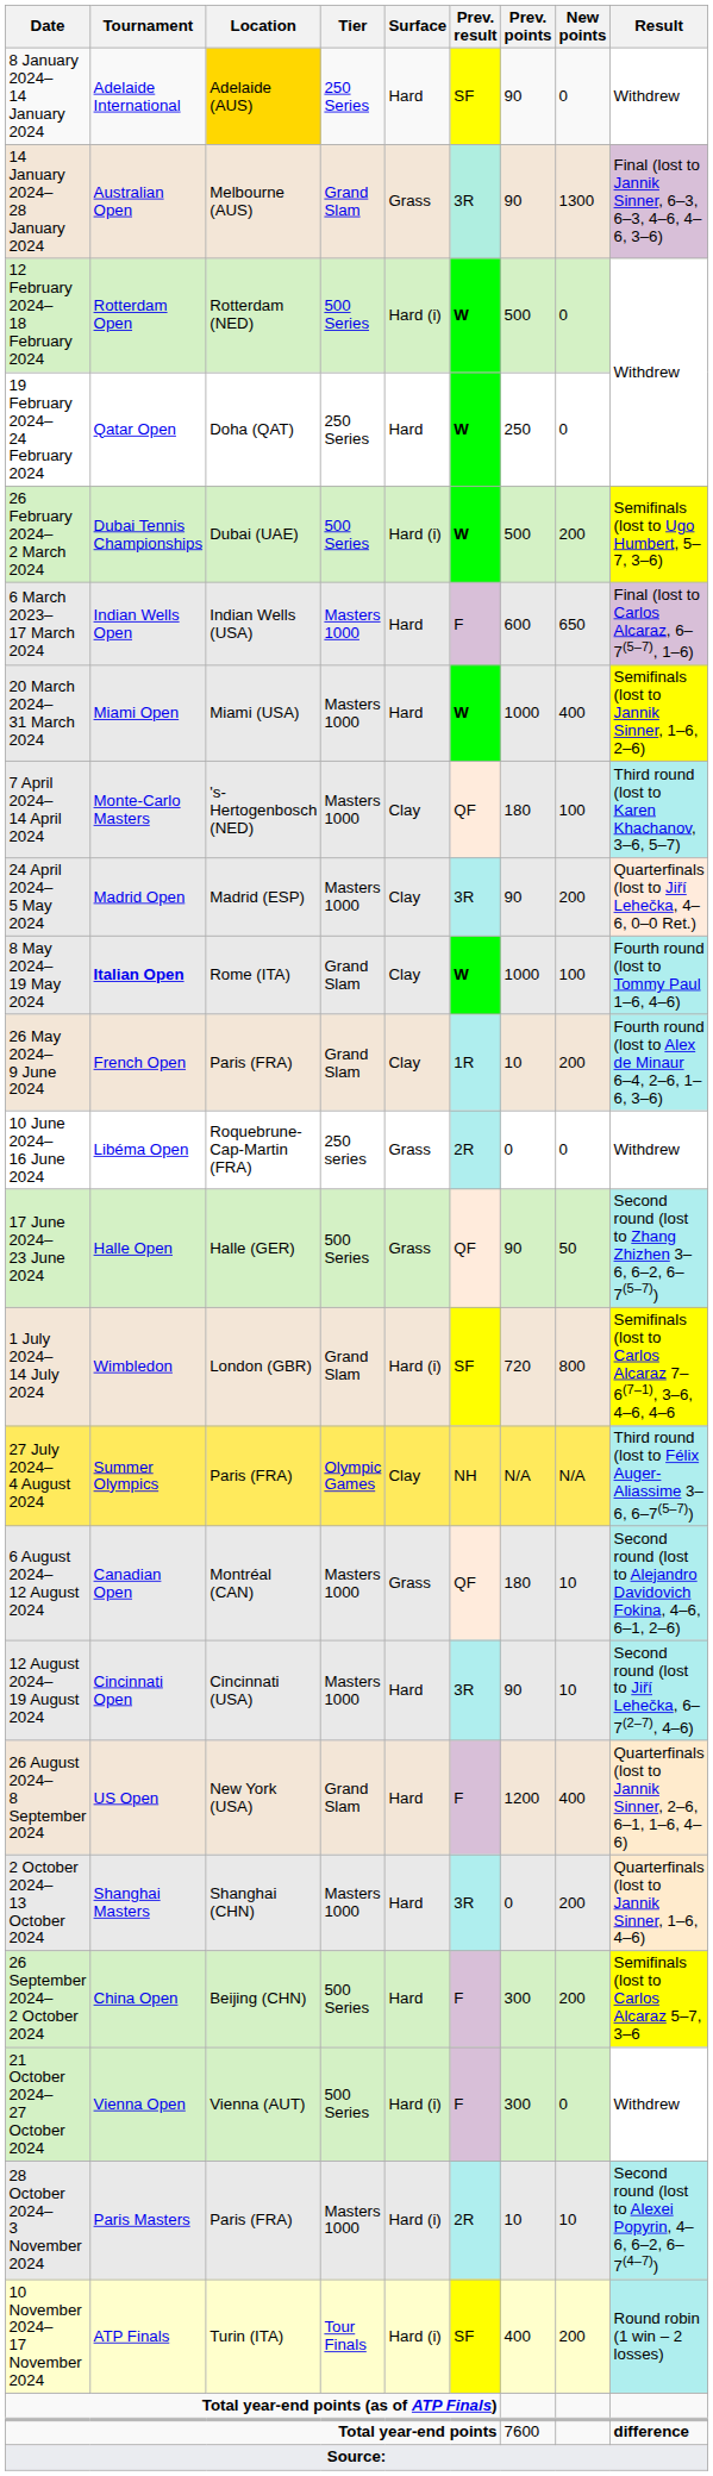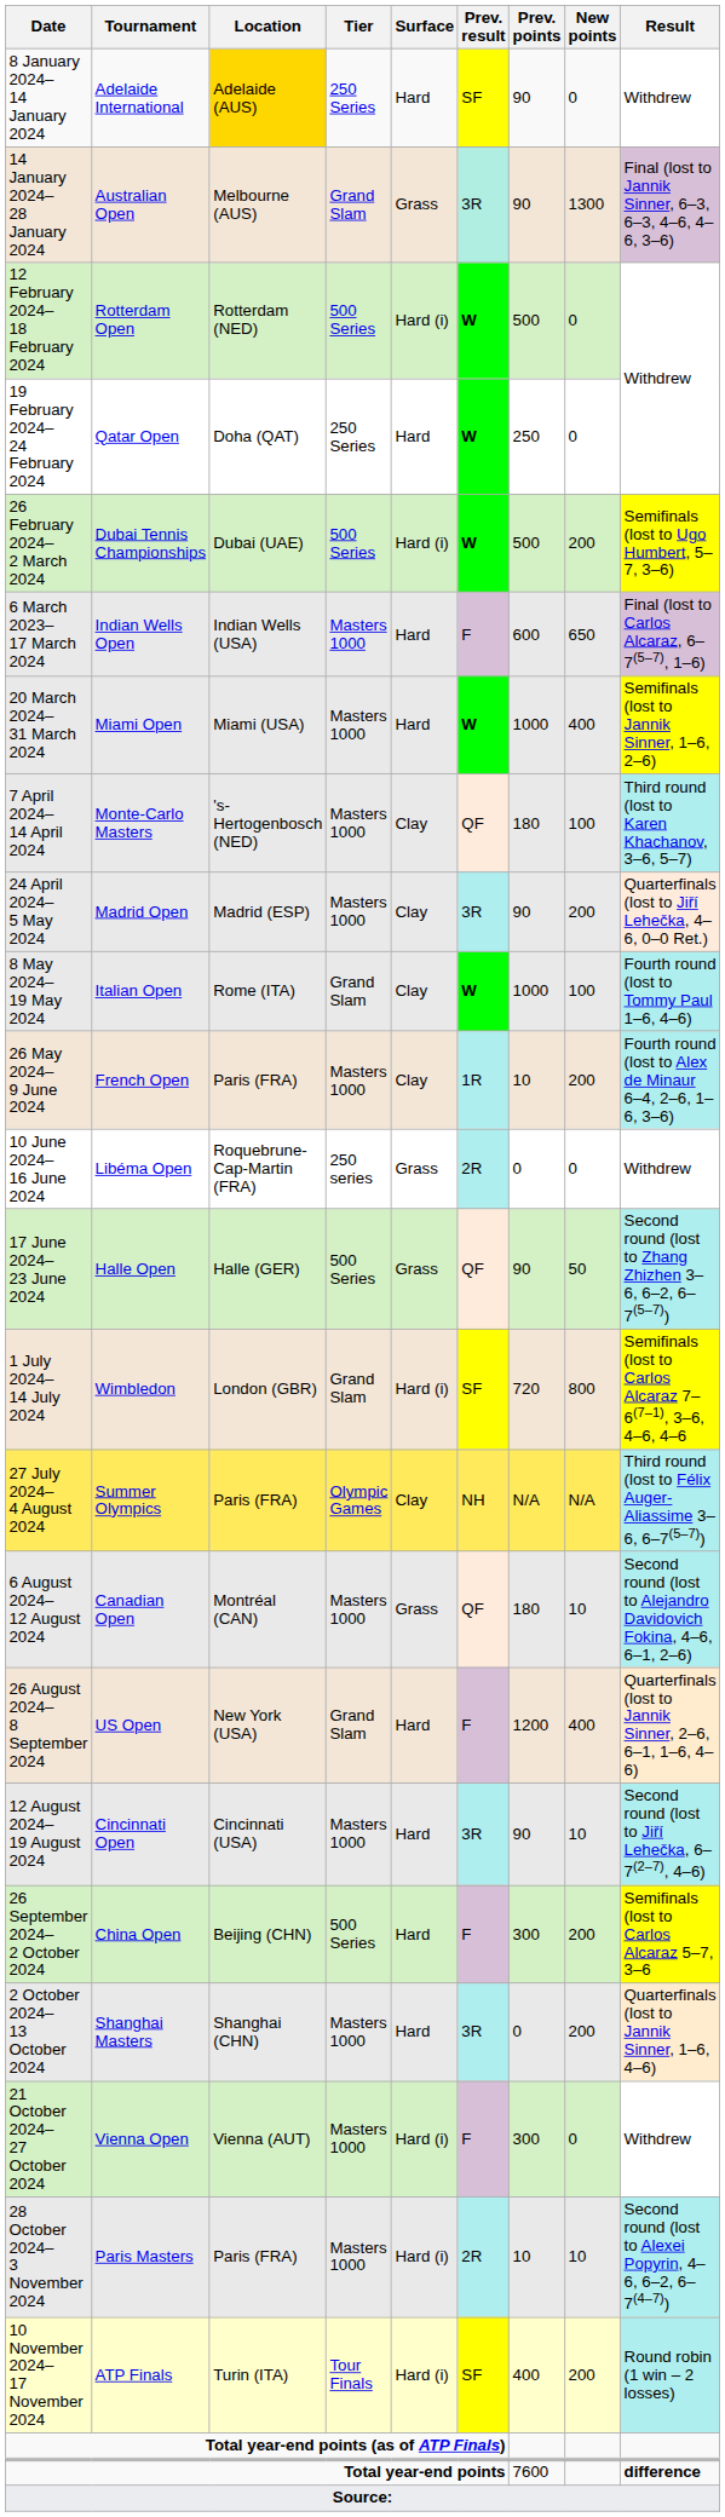 <table class="wikitable" style="text-align:left">
 <tr>
 <th style="width:150px">Date</th>
 <th>Tournament</th>
 <th>Location</th>
 <th>Tier</th>
 <th>Surface</th>
 <th>Prev.<br>result</th>
 <th>Prev.<br>points</th>
 <th>New<br>points</th>
 <th>Result</th>
 </tr>
 <tr>
 <td>8 January 2024–<br>14 January 2024</td>
 <td><a href='#'>Adelaide International</a></td>
 <td style="background: gold;">Adelaide (AUS)</td>
 <td><a href='#'>250 Series</a></td>
 <td>Hard</td>
 <td bgcolor=yellow>SF</td>
 <td>90</td>
 <td>0</td>
 <td style="background:white;">Withdrew</td>
 </tr>
 <tr style="background:#F3E6D7;">
 <td>14 January 2024–<br>28 January 2024</td>
 <td><a href='#'>Australian Open</a></td>
 <td>Melbourne (AUS)</td>
 <td><a href='#'>Grand Slam</a></td>
 <td>Grass</td>
 <td bgcolor=afeee>3R</td>
 <td>90</td>
 <td>1300</td>
 <td style="background:thistle;">Final (lost to <a href='#'>Jannik Sinner</a>, 6–3, 6–3, 4–6, 4–6, 3–6)</td>
 </tr>
 <tr style="background:#D4F1C5;">
 <td>12 February 2024–<br>18 February 2024</td>
 <td><a href='#'>Rotterdam Open</a></td>
 <td>Rotterdam (NED)</td>
 <td><a href='#'>500 Series</a></td>
 <td>Hard (i)</td>
 <td bgcolor=lime><strong>W</strong></td>
 <td>500</td>
 <td>0</td>
 <td style="background:white;"rowspan=2>Withdrew</td>
 </tr>
 <tr style="background:#FFFFFF;">
 <td>19 February 2024–<br>24 February 2024</td>
 <td><a href='#'>Qatar Open</a></td>
 <td>Doha (QAT)</td>
 <td>250 Series</td>
 <td>Hard</td>
 <td bgcolor=lime><strong>W</strong></td>
 <td>250</td>
 <td>0</td>
 </tr>
 <tr style="background:#D4F1C5;">
 <td>26 February 2024–<br>2 March 2024</td>
 <td><a href='#'>Dubai Tennis Championships</a></td>
 <td>Dubai (UAE)</td>
 <td><a href='#'>500 Series</a></td>
 <td>Hard (i)</td>
 <td bgcolor=lime><strong>W</strong></td>
 <td>500</td>
 <td>200</td>
 <td style="background:yellow;">Semifinals (lost to <a href='#'>Ugo Humbert</a>, 5–7, 3–6)</td>
 </tr>
 <tr style="background:#E9E9E9;">
 <td>6 March 2023–<br>17 March 2024</td>
 <td><a href='#'>Indian Wells Open</a></td>
 <td>Indian Wells (USA)</td>
 <td><a href='#'>Masters 1000</a></td>
 <td>Hard</td>
 <td style="background:thistle;">F</td>
 <td>600</td>
 <td>650</td>
 <td style="background:thistle;">Final (lost to <a href='#'>Carlos Alcaraz</a>, 6–7<sup>(5–7)</sup>, 1–6)</td>
 </tr>
 <tr style="background:#E9E9E9;">
 <td>20 March 2024–<br>31 March 2024</td>
 <td><a href='#'>Miami Open</a></td>
 <td>Miami (USA)</td>
 <td>Masters 1000</td>
 <td>Hard</td>
 <td bgcolor=lime><strong>W</strong></td>
 <td>1000</td>
 <td>400</td>
 <td style="background:yellow;">Semifinals (lost to <a href='#'>Jannik Sinner</a>, 1–6, 2–6)</td>
 </tr>
 <tr style="background:#E9E9E9;">
 <td>7 April 2024–<br>14 April 2024</td>
 <td><a href='#'>Monte-Carlo Masters</a></td>
 <td>'s-Hertogenbosch (NED)</td>
 <td>Masters 1000</td>
 <td>Clay</td>
 <td style="background:#ffebdc;">QF</td>
 <td>180</td>
 <td>100</td>
 <td style="background:#afeeee;">Third round (lost to <a href='#'>Karen Khachanov</a>, 3–6, 5–7)</td>
 </tr>
 <tr style="background:#E9E9E9;">
 <td>24 April 2024–<br>5 May 2024</td>
 <td><a href='#'>Madrid Open</a></td>
 <td>Madrid (ESP)</td>
 <td>Masters 1000</td>
 <td>Clay</td>
 <td style="background:#afeeee;">3R</td>
 <td>90</td>
 <td>200</td>
 <td style="background:#ffebdc;">Quarterfinals (lost to <a href='#'>Jiří Lehečka</a>, 4–6, 0–0 Ret.)</td>
 </tr>
 <tr style="background:#e9e9e9;">
 <td>8 May 2024–<br>19 May 2024</td>
-<td><strong><a href='#'>Italian Open</a></strong></td>
+<td><a href='#'>Italian Open</a></td>
 <td>Rome (ITA)</td>
 <td>Grand Slam</td>
 <td>Clay</td>
 <td bgcolor=lime><strong>W</strong></td>
 <td>1000</td>
 <td>100</td>
 <td style="background:#afeeee;">Fourth round (lost to <a href='#'>Tommy Paul</a> 1–6, 4–6)</td>
 </tr>
 <tr style="background:#F3E6D7;">
 <td>26 May 2024–<br>9 June 2024</td>
 <td><a href='#'>French Open</a></td>
 <td>Paris (FRA)</td>
-<td>Grand Slam</td>
+<td>Masters 1000</td>
 <td>Clay</td>
 <td style="background:#afeeee;">1R</td>
 <td>10</td>
 <td>200</td>
 <td style="background:#afeeee;">Fourth round (lost to <a href='#'>Alex de Minaur</a> 6–4, 2–6, 1–6, 3–6)</td>
 </tr>
 <tr style="background:#FFFFFF;">
 <td>10 June 2024–<br>16 June 2024</td>
 <td><a href='#'>Libéma Open</a></td>
 <td>Roquebrune-Cap-Martin (FRA)</td>
 <td>250 series</td>
 <td>Grass</td>
 <td style="background:#afeeee;">2R</td>
 <td>0</td>
 <td>0</td>
 <td style="background:white;">Withdrew</td>
 </tr>
 <tr style="background:#D4F1C5;">
 <td>17 June 2024–<br>23 June 2024</td>
 <td><a href='#'>Halle Open</a></td>
 <td>Halle (GER)</td>
 <td>500 Series</td>
 <td>Grass</td>
 <td style="background:#ffebdc;">QF</td>
 <td>90</td>
 <td>50</td>
 <td style="background:#afeeee;">Second round (lost to <a href='#'>Zhang Zhizhen</a> 3–6, 6–2, 6–7<sup>(5–7)</sup>)</td>
 </tr>
 <tr style="background:#F3E6D7;">
 <td>1 July 2024–<br>14 July 2024</td>
 <td><a href='#'>Wimbledon</a></td>
 <td>London (GBR)</td>
 <td>Grand Slam</td>
 <td>Hard (i)</td>
 <td style="background:yellow;">SF</td>
 <td>720</td>
 <td>800</td>
 <td style="background:yellow;">Semifinals (lost to <a href='#'>Carlos Alcaraz</a> 7–6<sup>(7–1)</sup>, 3–6, 4–6, 4–6</td>
 </tr>
 <tr style="background:#ffea5c;">
 <td>27 July 2024–<br>4 August 2024</td>
 <td><a href='#'>Summer Olympics</a></td>
 <td>Paris (FRA)</td>
 <td><a href='#'>Olympic Games</a></td>
 <td>Clay</td>
 <td>NH</td>
 <td>N/A</td>
 <td>N/A</td>
 <td style="background:#afeeee;">Third round (lost to <a href='#'>Félix Auger-Aliassime</a> 3–6, 6–7<sup>(5–7)</sup>)</td>
 </tr>
 <tr style="background:#E9E9E9;">
 <td>6 August 2024–<br>12 August 2024</td>
 <td><a href='#'>Canadian Open</a></td>
 <td>Montréal (CAN)</td>
 <td>Masters 1000</td>
 <td>Grass</td>
 <td style="background:#ffebdc;">QF</td>
 <td>180</td>
 <td>10</td>
 <td style="background:#afeeee;">Second round (lost to <a href='#'>Alejandro Davidovich Fokina</a>, 4–6, 6–1, 2–6)</td>
 </tr>
+<tr style="background:#F3E6D7;">
+<td>26 August 2024–<br>8 September 2024</td>
+<td><a href='#'>US Open</a></td>
+<td>New York (USA)</td>
+<td>Grand Slam</td>
+<td>Hard</td>
+<td style="background:thistle;">F</td>
+<td>1200</td>
+<td>400</td>
+<td style="background:#ffebcd;">Quarterfinals (lost to <a href='#'>Jannik Sinner</a>, 2–6, 6–1, 1–6, 4–6)</td>
+</tr>
 <tr style="background:#E9E9E9;">
 <td>12 August 2024–<br>19 August 2024</td>
 <td><a href='#'>Cincinnati Open</a></td>
 <td>Cincinnati (USA)</td>
 <td>Masters 1000</td>
 <td>Hard</td>
 <td style="background:#afeeee;">3R</td>
 <td>90</td>
 <td>10</td>
 <td style="background:#afeeee;">Second round (lost to <a href='#'>Jiří Lehečka</a>, 6–7<sup>(2–7)</sup>, 4–6)</td>
 </tr>
-<tr style="background:#F3E6D7;">
-<td>26 August 2024–<br>8 September 2024</td>
-<td><a href='#'>US Open</a></td>
-<td>New York (USA)</td>
-<td>Grand Slam</td>
+<tr style="background:#D4F1C5;">
+<td>26 September 2024–<br>2 October 2024</td>
+<td><a href='#'>China Open</a></td>
+<td>Beijing (CHN)</td>
+<td>500 Series</td>
 <td>Hard</td>
 <td style="background:thistle;">F</td>
-<td>1200</td>
-<td>400</td>
-<td style="background:#ffebcd;">Quarterfinals (lost to <a href='#'>Jannik Sinner</a>, 2–6, 6–1, 1–6, 4–6)</td>
+<td>300</td>
+<td>200</td>
+<td style="background:yellow;">Semifinals (lost to <a href='#'>Carlos Alcaraz</a> 5–7, 3–6</td>
 </tr>
 <tr style="background:#E9E9E9;">
 <td>2 October 2024–<br>13 October 2024</td>
 <td><a href='#'>Shanghai Masters</a></td>
 <td>Shanghai (CHN)</td>
 <td>Masters 1000</td>
 <td>Hard</td>
 <td style="background:#afeeee;">3R</td>
 <td>0</td>
 <td>200</td>
 <td style="background:#ffebcd;">Quarterfinals (lost to <a href='#'>Jannik Sinner</a>, 1–6, 4–6)</td>
 </tr>
 <tr style="background:#D4F1C5;">
-<td>26 September 2024–<br>2 October 2024</td>
-<td><a href='#'>China Open</a></td>
-<td>Beijing (CHN)</td>
-<td>500 Series</td>
-<td>Hard</td>
-<td style="background:thistle;">F</td>
-<td>300</td>
-<td>200</td>
-<td style="background:yellow;">Semifinals (lost to <a href='#'>Carlos Alcaraz</a> 5–7, 3–6</td>
-</tr>
-<tr style="background:#D4F1C5;">
 <td>21 October 2024–<br>27 October 2024</td>
 <td><a href='#'>Vienna Open</a></td>
 <td>Vienna (AUT)</td>
-<td>500 Series</td>
+<td>Masters 1000</td>
 <td>Hard (i)</td>
 <td style="background:thistle;">F</td>
 <td>300</td>
 <td>0</td>
 <td style="background:white;">Withdrew</td>
 </tr>
 <tr style="background:#e9e9e9;">
 <td>28 October 2024–<br>3 November 2024</td>
 <td><a href='#'>Paris Masters</a></td>
 <td>Paris (FRA)</td>
 <td>Masters 1000</td>
 <td>Hard (i)</td>
 <td style="background:#afeeee;">2R</td>
 <td>10</td>
 <td>10</td>
 <td style="background:#afeeee;">Second round (lost to <a href='#'>Alexei Popyrin</a>, 4–6, 6–2, 6–7<sup>(4–7)</sup>)</td>
 </tr>
 <tr style="background:#ffc;">
 <td>10 November 2024–<br>17 November 2024</td>
 <td><a href='#'>ATP Finals</a></td>
 <td>Turin (ITA)</td>
 <td><a href='#'>Tour Finals</a></td>
 <td>Hard (i)</td>
 <td style="background:yellow;">SF</td>
 <td>400</td>
 <td>200</td>
 <td style="background:#afeeee;">Round robin (1 win – 2 losses)</td>
 </tr>
 <tr>
 <td colspan=6 align=right><strong>Total year-end points (as of <em><a href='#'>ATP Finals</a></em>)</strong></td>
 <td></td>
 <td></td>
 <td> </td>
 </tr>
 <tr style="border-top:4px solid silver;">
 </tr>
 <tr>
 <td colspan=6 align=right><strong>Total year-end points</strong></td>
 <td>7600</td>
 <td></td>
 <td><strong>difference</strong></td>
 </tr>
 <tr>
 <td colspan="9" style="background-color:#EAECF0;text-align:center"><strong>Source:</strong> </td>
 </tr>
 </table>
